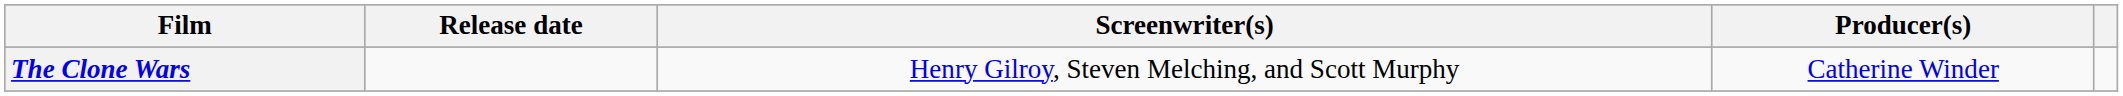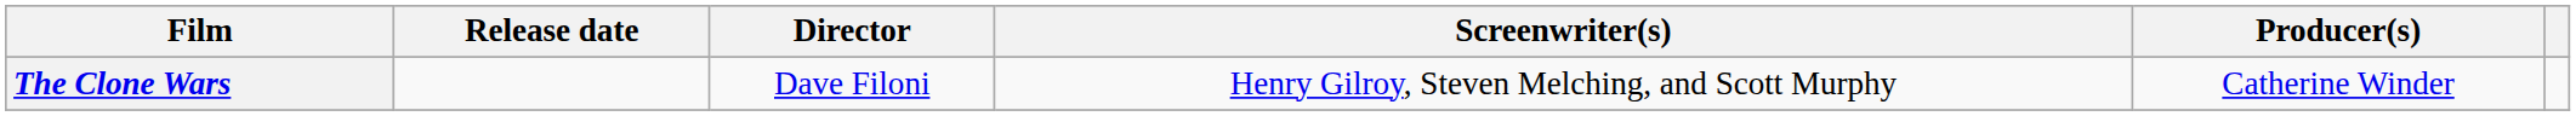 <table class="wikitable plainrowheaders" style="text-align:center" border="1" width=99%>
 <tr>
 <th>Film</th>
 <th>Release date</th>
+<th>Director</th>
 <th>Screenwriter(s)</th>
 <th>Producer(s)</th>
 <th></th>
 </tr>
 <tr>
 <th scope=row style="text-align:left"><em><a href='#'>The Clone Wars</a></em></th>
 <td style="text-align:left"></td>
+<td><a href='#'>Dave Filoni</a></td>
 <td><a href='#'>Henry Gilroy</a>, Steven Melching, and Scott Murphy</td>
 <td><a href='#'>Catherine Winder</a></td>
 <td></td>
 </tr>
 </table>
